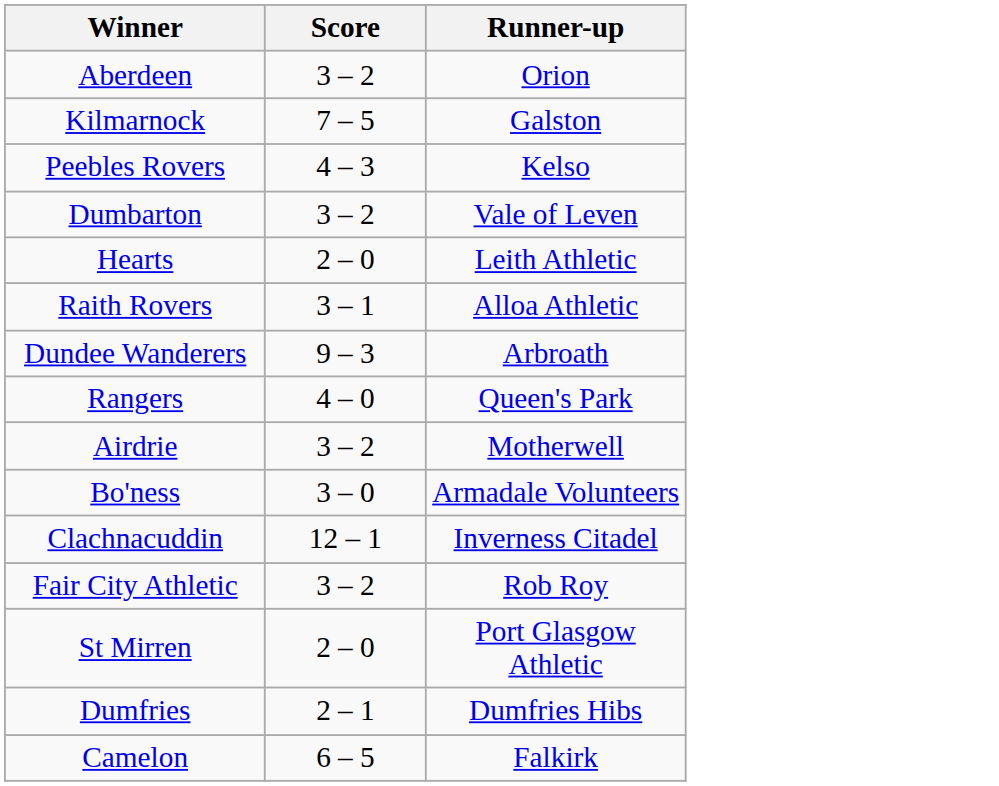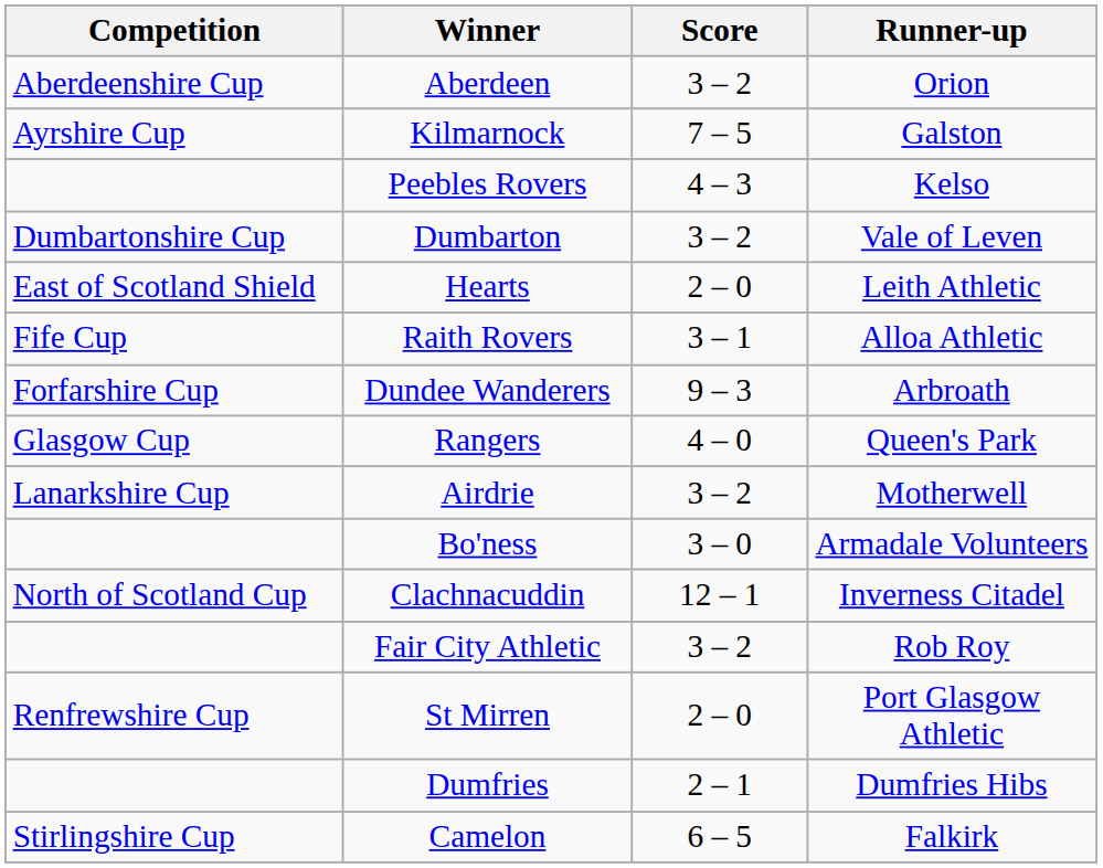 <table class="wikitable" style="text-align: center;">
 <tr>
+<th width=160>Competition</th>
 <th width=135>Winner</th>
 <th width=80>Score</th>
 <th width=135>Runner-up</th>
 </tr>
 <tr>
+<td align=left><a href='#'>Aberdeenshire Cup</a></td>
 <td><a href='#'>Aberdeen</a></td>
 <td>3 – 2</td>
 <td><a href='#'>Orion</a></td>
 </tr>
 <tr>
+<td align=left><a href='#'>Ayrshire Cup</a></td>
 <td><a href='#'>Kilmarnock</a></td>
 <td>7 – 5</td>
 <td><a href='#'>Galston</a></td>
 </tr>
 <tr>
+<td align=left></td>
 <td><a href='#'>Peebles Rovers</a></td>
 <td>4 – 3</td>
 <td><a href='#'>Kelso</a></td>
 </tr>
 <tr>
+<td align=left><a href='#'>Dumbartonshire Cup</a></td>
 <td><a href='#'>Dumbarton</a></td>
 <td>3 – 2</td>
 <td><a href='#'>Vale of Leven</a></td>
 </tr>
 <tr>
+<td align=left><a href='#'>East of Scotland Shield</a></td>
 <td><a href='#'>Hearts</a></td>
 <td>2 – 0</td>
 <td><a href='#'>Leith Athletic</a></td>
 </tr>
 <tr>
+<td align=left><a href='#'>Fife Cup</a></td>
 <td><a href='#'>Raith Rovers</a></td>
 <td>3 – 1</td>
 <td><a href='#'>Alloa Athletic</a></td>
 </tr>
 <tr>
+<td align=left><a href='#'>Forfarshire Cup</a></td>
 <td><a href='#'>Dundee Wanderers</a></td>
 <td>9 – 3</td>
 <td><a href='#'>Arbroath</a></td>
 </tr>
 <tr>
+<td align=left><a href='#'>Glasgow Cup</a></td>
 <td><a href='#'>Rangers</a></td>
 <td>4 – 0</td>
 <td><a href='#'>Queen's Park</a></td>
 </tr>
 <tr>
+<td align=left><a href='#'>Lanarkshire Cup</a></td>
 <td><a href='#'>Airdrie</a></td>
 <td>3 – 2</td>
 <td><a href='#'>Motherwell</a></td>
 </tr>
 <tr>
+<td align=left></td>
 <td><a href='#'>Bo'ness</a></td>
 <td>3 – 0</td>
 <td><a href='#'>Armadale Volunteers</a></td>
 </tr>
 <tr>
+<td align=left><a href='#'>North of Scotland Cup</a></td>
 <td><a href='#'>Clachnacuddin</a></td>
 <td>12 – 1</td>
 <td><a href='#'>Inverness Citadel</a></td>
 </tr>
 <tr>
+<td align=left></td>
 <td><a href='#'>Fair City Athletic</a></td>
 <td>3 – 2</td>
 <td><a href='#'>Rob Roy</a></td>
 </tr>
 <tr>
+<td align=left><a href='#'>Renfrewshire Cup</a></td>
 <td><a href='#'>St Mirren</a></td>
 <td>2 – 0</td>
 <td><a href='#'>Port Glasgow Athletic</a></td>
 </tr>
 <tr>
+<td align=left></td>
 <td><a href='#'>Dumfries</a></td>
 <td>2 – 1</td>
 <td><a href='#'>Dumfries Hibs</a></td>
 </tr>
 <tr>
+<td align=left><a href='#'>Stirlingshire Cup</a></td>
 <td><a href='#'>Camelon</a></td>
 <td>6 – 5</td>
 <td><a href='#'>Falkirk</a></td>
 </tr>
 </table>
